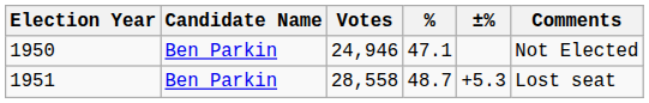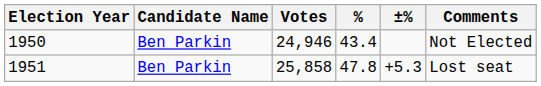 <table class="wikitable">
 <tr>
 <th>Election Year</th>
 <th>Candidate Name</th>
 <th>Votes</th>
 <th>%</th>
 <th>±%</th>
 <th>Comments</th>
 </tr>
 <tr>
 <td>1950</td>
 <td><a href='#'>Ben Parkin  </a></td>
 <td>24,946</td>
-<td>47.1</td>
+<td>43.4</td>
 <td></td>
 <td>Not Elected</td>
 </tr>
 <tr>
 <td>1951</td>
 <td><a href='#'>Ben Parkin</a></td>
-<td>28,558</td>
-<td>48.7</td>
+<td>25,858</td>
+<td>47.8</td>
 <td>+5.3</td>
 <td>Lost seat</td>
 </tr>
 </table>
